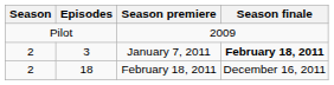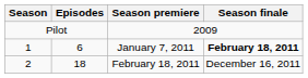 <table class="wikitable" style="text-align: center;">
 <tr>
 <th style="padding: 0.2em 0.35em;">Season</th>
 <th style="padding: 0.2em 0.35em;">Episodes</th>
 <th style="padding: 0.2em 0.35em;">Season premiere</th>
 <th style="padding: 0.2em 0.35em;">Season finale</th>
 </tr>
 <tr>
 <td colspan="2">Pilot</td>
 <td colspan="2">2009</td>
 </tr>
 <tr>
-<td>2</td>
-<td>3</td>
+<td>1</td>
+<td>6</td>
 <td>January 7, 2011</td>
 <td><strong>February 18, 2011</strong></td>
 </tr>
 <tr>
 <td>2</td>
 <td>18</td>
 <td>February 18, 2011</td>
 <td>December 16, 2011</td>
 </tr>
 </table>
